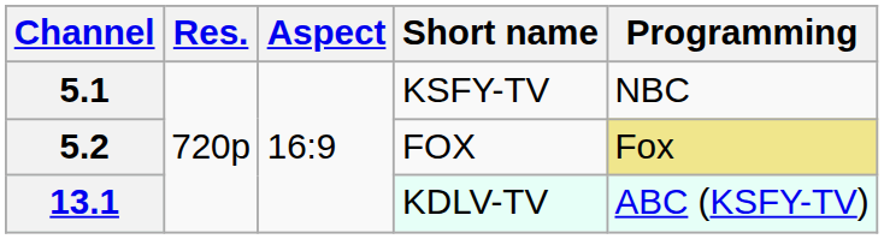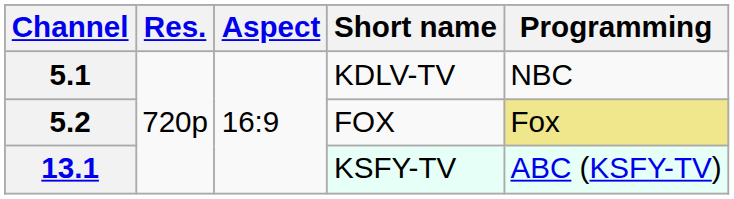 <table class="wikitable">
 <tr>
 <th scope = "col"><a href='#'>Channel</a></th>
 <th scope = "col"><a href='#'>Res.</a></th>
 <th scope = "col"><a href='#'>Aspect</a></th>
 <th scope = "col">Short name</th>
 <th scope = "col">Programming</th>
 </tr>
 <tr>
 <th scope = "row">5.1</th>
 <td rowspan=3>720p</td>
 <td rowspan=3>16:9</td>
-<td>KSFY-TV</td>
+<td>KDLV-TV</td>
 <td>NBC</td>
 </tr>
 <tr>
 <th scope = "row">5.2</th>
 <td>FOX</td>
 <td style="background: khaki;">Fox</td>
 </tr>
 <tr style="background-color: #E6FFF7;">
 <th scope = "row"><a href='#'>13.1</a></th>
-<td>KDLV-TV</td>
+<td>KSFY-TV</td>
 <td><a href='#'>ABC</a> (<a href='#'>KSFY-TV</a>)</td>
 </tr>
 </table>
